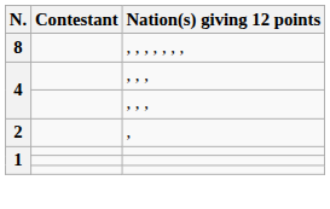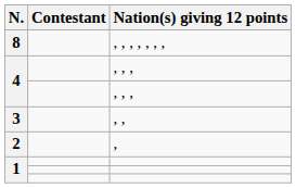 <table class="wikitable plainrowheaders">
 <tr>
 <th scope="col">N.</th>
 <th scope="col">Contestant</th>
 <th scope="col">Nation(s) giving 12 points</th>
 </tr>
 <tr>
 <th scope="row">8</th>
 <td><strong></strong></td>
 <td>, , , , , , , </td>
 </tr>
 <tr>
 <th scope="row" rowspan="2">4</th>
 <td></td>
 <td>, , , </td>
 </tr>
 <tr>
 <td></td>
 <td>, , , </td>
 </tr>
 <tr>
+<th scope="row">3</th>
+<td></td>
+<td>, , </td>
+</tr>
+<tr>
 <th scope="row">2</th>
 <td></td>
 <td>, </td>
 </tr>
 <tr>
 <th scope="row" rowspan="3">1</th>
 <td></td>
 <td></td>
 </tr>
 <tr>
 <td></td>
 <td></td>
 </tr>
 <tr>
 <td></td>
 <td></td>
 </tr>
 </table>
